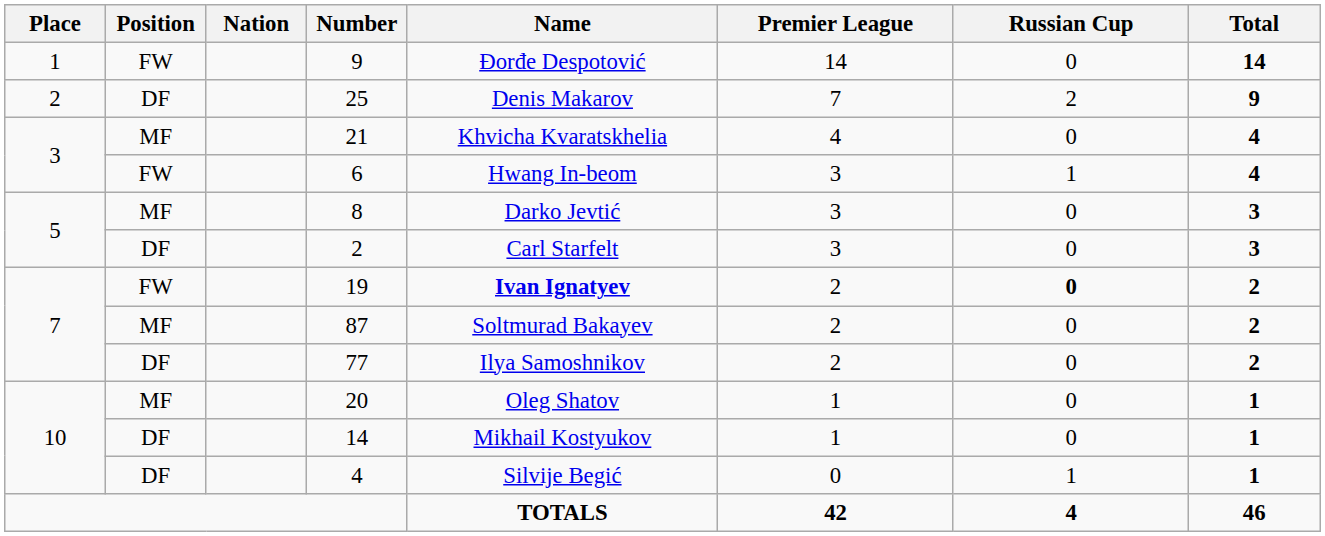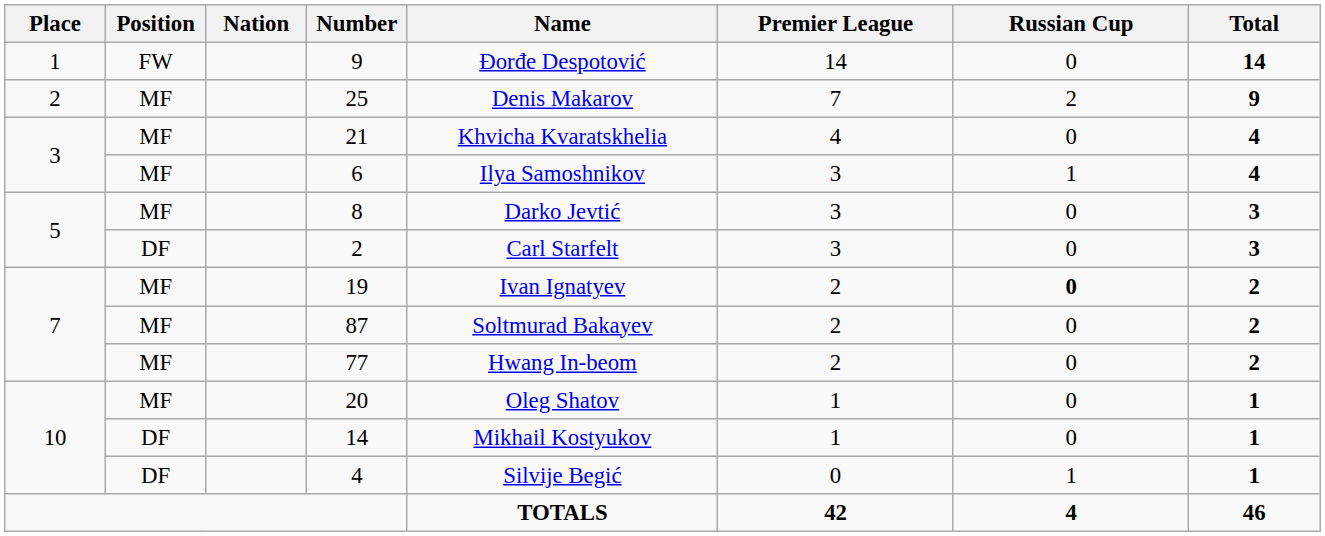 <table class="wikitable" style="font-size: 95%; text-align: center;">
 <tr>
 <th width=60>Place</th>
 <th width=60>Position</th>
 <th width=60>Nation</th>
 <th width=60>Number</th>
 <th width=200>Name</th>
 <th width=150>Premier League</th>
 <th width=150>Russian Cup</th>
 <th width=80><strong>Total</strong></th>
 </tr>
 <tr>
 <td>1</td>
 <td>FW</td>
 <td></td>
 <td>9</td>
 <td><a href='#'>Đorđe Despotović</a></td>
 <td>14</td>
 <td>0</td>
 <td><strong>14</strong></td>
 </tr>
 <tr>
 <td>2</td>
-<td>DF</td>
+<td>MF</td>
 <td></td>
 <td>25</td>
 <td><a href='#'>Denis Makarov</a></td>
 <td>7</td>
 <td>2</td>
 <td><strong>9</strong></td>
 </tr>
 <tr>
 <td rowspan="2">3</td>
 <td>MF</td>
 <td></td>
 <td>21</td>
 <td><a href='#'>Khvicha Kvaratskhelia</a></td>
 <td>4</td>
 <td>0</td>
 <td><strong>4</strong></td>
 </tr>
 <tr>
-<td>FW</td>
+<td>MF</td>
 <td></td>
 <td>6</td>
-<td><a href='#'>Hwang In-beom</a></td>
+<td><a href='#'>Ilya Samoshnikov</a></td>
 <td>3</td>
 <td>1</td>
 <td><strong>4</strong></td>
 </tr>
 <tr>
 <td rowspan="2">5</td>
 <td>MF</td>
 <td></td>
 <td>8</td>
 <td><a href='#'>Darko Jevtić</a></td>
 <td>3</td>
 <td>0</td>
 <td><strong>3</strong></td>
 </tr>
 <tr>
 <td>DF</td>
 <td></td>
 <td>2</td>
 <td><a href='#'>Carl Starfelt</a></td>
 <td>3</td>
 <td>0</td>
 <td><strong>3</strong></td>
 </tr>
 <tr>
 <td rowspan="3">7</td>
-<td>FW</td>
+<td>MF</td>
 <td></td>
 <td>19</td>
-<td><strong><a href='#'>Ivan Ignatyev</a></strong></td>
+<td><a href='#'>Ivan Ignatyev</a></td>
 <td>2</td>
 <td><strong>0</strong></td>
 <td><strong>2</strong></td>
 </tr>
 <tr>
 <td>MF</td>
 <td></td>
 <td>87</td>
 <td><a href='#'>Soltmurad Bakayev</a></td>
 <td>2</td>
 <td>0</td>
 <td><strong>2</strong></td>
 </tr>
 <tr>
-<td>DF</td>
+<td>MF</td>
 <td></td>
 <td>77</td>
-<td><a href='#'>Ilya Samoshnikov</a></td>
+<td><a href='#'>Hwang In-beom</a></td>
 <td>2</td>
 <td>0</td>
 <td><strong>2</strong></td>
 </tr>
 <tr>
 <td rowspan="3">10</td>
 <td>MF</td>
 <td></td>
 <td>20</td>
 <td><a href='#'>Oleg Shatov</a></td>
 <td>1</td>
 <td>0</td>
 <td><strong>1</strong></td>
 </tr>
 <tr>
 <td>DF</td>
 <td></td>
 <td>14</td>
 <td><a href='#'>Mikhail Kostyukov</a></td>
 <td>1</td>
 <td>0</td>
 <td><strong>1</strong></td>
 </tr>
 <tr>
 <td>DF</td>
 <td></td>
 <td>4</td>
 <td><a href='#'>Silvije Begić</a></td>
 <td>0</td>
 <td>1</td>
 <td><strong>1</strong></td>
 </tr>
 <tr>
 <td colspan="4"></td>
 <td><strong>TOTALS</strong></td>
 <td><strong>42</strong></td>
 <td><strong>4</strong></td>
 <td><strong>46</strong></td>
 </tr>
 </table>
